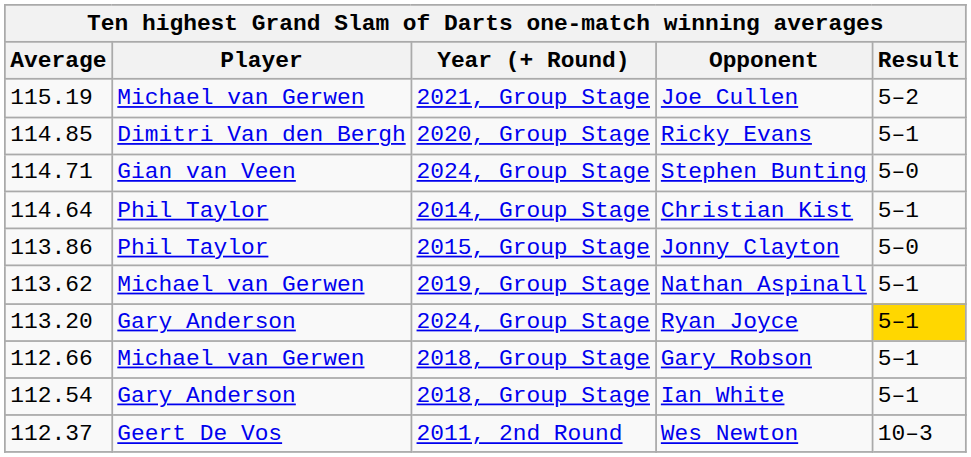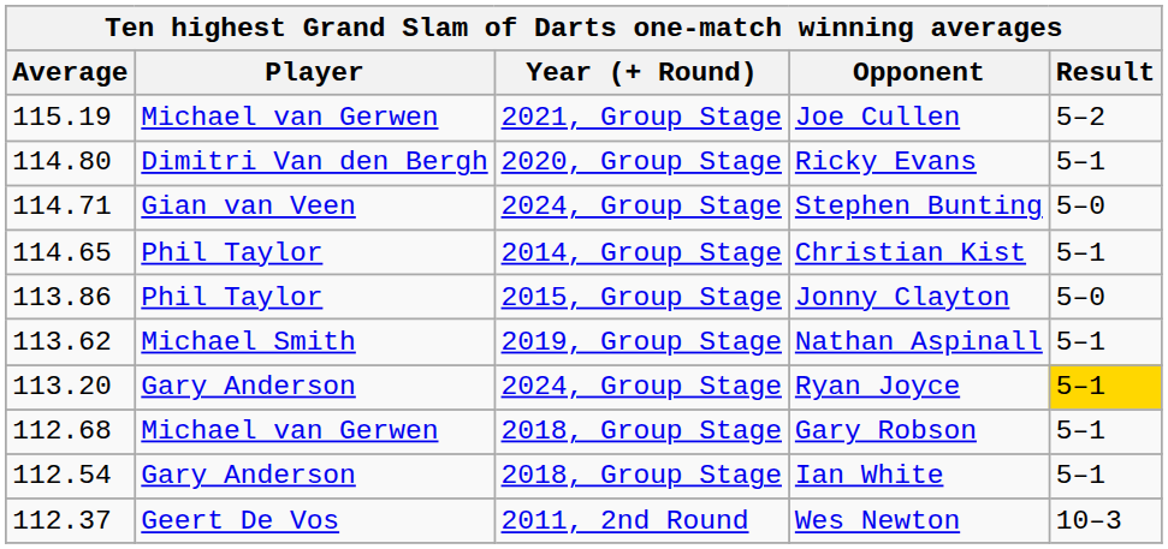 <table class="wikitable sortable">
 <tr>
 <th colspan=5>Ten highest Grand Slam of Darts one-match winning averages</th>
 </tr>
 <tr>
 <th>Average</th>
 <th>Player</th>
 <th>Year (+ Round)</th>
 <th>Opponent</th>
 <th>Result</th>
 </tr>
 <tr>
 <td>115.19</td>
 <td> <a href='#'>Michael van Gerwen</a></td>
 <td><a href='#'>2021, Group Stage</a></td>
 <td> <a href='#'>Joe Cullen</a></td>
 <td>5–2</td>
 </tr>
 <tr>
-<td>114.85</td>
+<td>114.80</td>
 <td> <a href='#'>Dimitri Van den Bergh</a></td>
 <td><a href='#'>2020, Group Stage</a></td>
 <td> <a href='#'>Ricky Evans</a></td>
 <td>5–1</td>
 </tr>
 <tr>
 <td>114.71</td>
 <td> <a href='#'>Gian van Veen</a></td>
 <td><a href='#'>2024, Group Stage</a></td>
 <td> <a href='#'>Stephen Bunting</a></td>
 <td>5–0</td>
 </tr>
 <tr>
-<td>114.64</td>
+<td>114.65</td>
 <td> <a href='#'>Phil Taylor</a></td>
 <td><a href='#'>2014, Group Stage</a></td>
 <td> <a href='#'>Christian Kist</a></td>
 <td>5–1</td>
 </tr>
 <tr>
 <td>113.86</td>
 <td> <a href='#'>Phil Taylor</a></td>
 <td><a href='#'>2015, Group Stage</a></td>
 <td> <a href='#'>Jonny Clayton</a></td>
 <td>5–0</td>
 </tr>
 <tr>
 <td>113.62</td>
-<td> <a href='#'>Michael van Gerwen</a></td>
+<td> <a href='#'>Michael Smith</a></td>
 <td><a href='#'>2019, Group Stage</a></td>
 <td> <a href='#'>Nathan Aspinall</a></td>
 <td>5–1</td>
 </tr>
 <tr>
 <td>113.20</td>
 <td> <a href='#'>Gary Anderson</a></td>
 <td><a href='#'>2024, Group Stage</a></td>
 <td> <a href='#'>Ryan Joyce</a></td>
 <td style="background: gold;">5–1</td>
 </tr>
 <tr>
-<td>112.66</td>
+<td>112.68</td>
 <td> <a href='#'>Michael van Gerwen</a></td>
 <td><a href='#'>2018, Group Stage</a></td>
 <td> <a href='#'>Gary Robson</a></td>
 <td>5–1</td>
 </tr>
 <tr>
 <td>112.54</td>
 <td> <a href='#'>Gary Anderson</a></td>
 <td><a href='#'>2018, Group Stage</a></td>
 <td> <a href='#'>Ian White</a></td>
 <td>5–1</td>
 </tr>
 <tr>
 <td>112.37</td>
 <td> <a href='#'>Geert De Vos</a></td>
 <td><a href='#'>2011, 2nd Round</a></td>
 <td> <a href='#'>Wes Newton</a></td>
 <td>10–3</td>
 </tr>
 </table>
